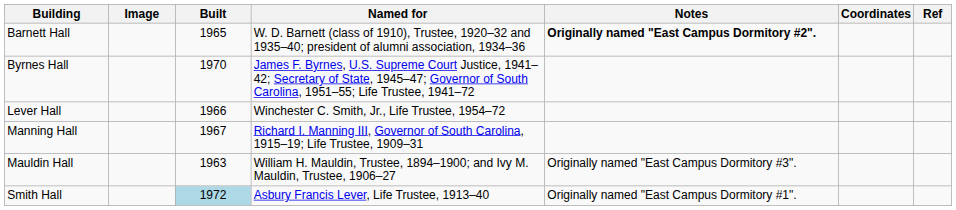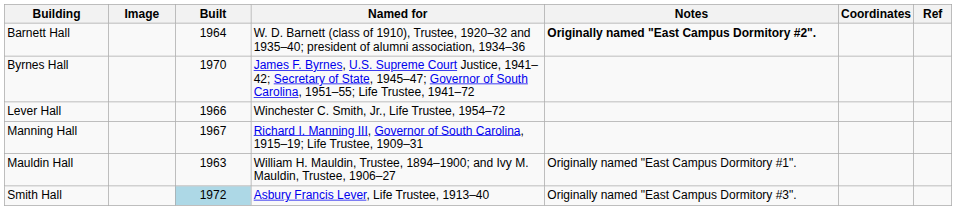 <table class="wikitable sortable" style="width:100%">
 <tr>
 <th width=11%>Building</th>
 <th width=101px class="unsortable">Image</th>
 <th width=8%>Built</th>
 <th width=31%>Named for</th>
 <th width=31% class="unsortable">Notes</th>
 <th width=7% class="unsortable">Coordinates</th>
 <th width=4% class="unsortable">Ref</th>
 </tr>
 <tr valign="top">
 <td>Barnett Hall</td>
 <td align="center"></td>
-<td align="center">1965</td>
+<td align="center">1964</td>
 <td>W. D. Barnett (class of 1910), Trustee, 1920–32 and 1935–40; president of alumni association, 1934–36</td>
 <td><strong>Originally named "East Campus Dormitory #2".</strong></td>
 <td><small></small></td>
 <td align="center"></td>
 </tr>
 <tr valign="top">
 <td>Byrnes Hall</td>
 <td align="center"></td>
 <td align="center">1970</td>
 <td><a href='#'>James F. Byrnes</a>, <a href='#'>U.S. Supreme Court</a> Justice, 1941–42; <a href='#'>Secretary of State</a>, 1945–47; <a href='#'>Governor of South Carolina</a>, 1951–55; Life Trustee, 1941–72</td>
 <td></td>
 <td><small></small></td>
 <td align="center"></td>
 </tr>
 <tr valign="top">
 <td>Lever Hall</td>
 <td align="center"></td>
 <td align="center">1966</td>
 <td>Winchester C. Smith, Jr., Life Trustee, 1954–72</td>
 <td></td>
 <td><small></small></td>
 <td align="center"></td>
 </tr>
 <tr valign="top">
 <td>Manning Hall</td>
 <td align="center"></td>
 <td align="center">1967</td>
 <td><a href='#'>Richard I. Manning III</a>, <a href='#'>Governor of South Carolina</a>, 1915–19; Life Trustee, 1909–31</td>
 <td></td>
 <td><small></small></td>
 <td align="center"></td>
 </tr>
 <tr valign="top">
 <td>Mauldin Hall</td>
 <td align="center"></td>
 <td align="center">1963</td>
 <td>William H. Mauldin, Trustee, 1894–1900; and Ivy M. Mauldin, Trustee, 1906–27</td>
-<td>Originally named "East Campus Dormitory #3".</td>
+<td>Originally named "East Campus Dormitory #1".</td>
 <td><small></small></td>
 <td align="center"></td>
 </tr>
 <tr valign="top">
 <td>Smith Hall</td>
 <td align="center"></td>
 <td align="center" style="background: lightblue;">1972</td>
 <td><a href='#'>Asbury Francis Lever</a>, Life Trustee, 1913–40</td>
-<td>Originally named "East Campus Dormitory #1".</td>
+<td>Originally named "East Campus Dormitory #3".</td>
 <td><small></small></td>
 <td align="center"></td>
 </tr>
 </table>
